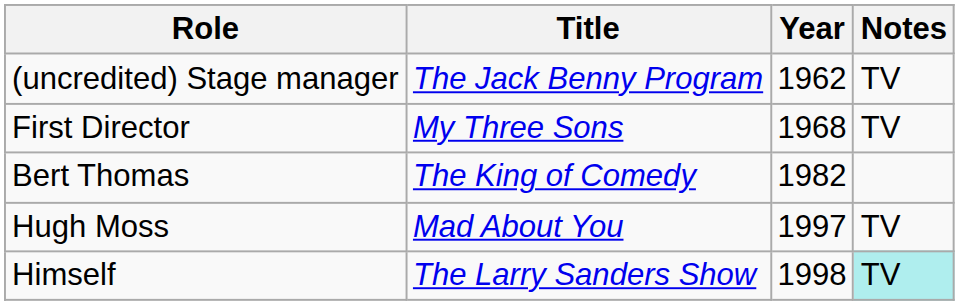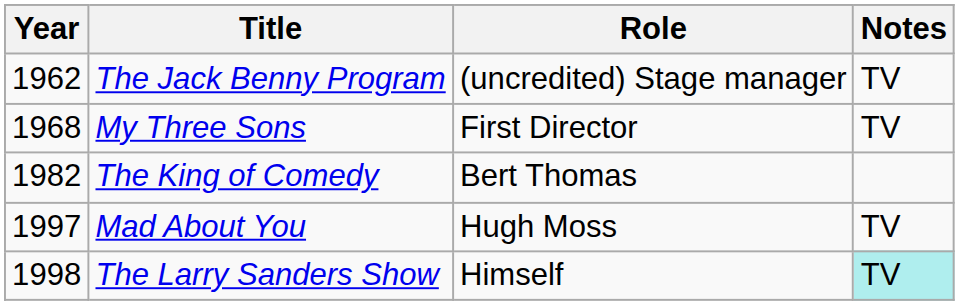 <table class="wikitable">
 <tr>
+<th>Year</th>
+<th>Title</th>
 <th>Role</th>
-<th>Title</th>
-<th>Year</th>
 <th>Notes</th>
 </tr>
 <tr>
+<td>1962</td>
+<td><em><a href='#'>The Jack Benny Program</a></em></td>
 <td>(uncredited) Stage manager</td>
-<td><em><a href='#'>The Jack Benny Program</a></em></td>
-<td>1962</td>
 <td>TV</td>
 </tr>
 <tr>
+<td>1968</td>
+<td><em><a href='#'>My Three Sons</a> </em></td>
 <td>First Director</td>
-<td><em><a href='#'>My Three Sons</a> </em></td>
-<td>1968</td>
 <td>TV</td>
 </tr>
 <tr>
+<td>1982</td>
+<td><em><a href='#'>The King of Comedy</a></em></td>
 <td>Bert Thomas</td>
-<td><em><a href='#'>The King of Comedy</a></em></td>
-<td>1982</td>
 <td></td>
 </tr>
 <tr>
+<td>1997</td>
+<td><em><a href='#'>Mad About You </a></em></td>
 <td>Hugh Moss</td>
-<td><em><a href='#'>Mad About You </a></em></td>
-<td>1997</td>
 <td>TV</td>
 </tr>
 <tr>
+<td>1998</td>
+<td><em><a href='#'>The Larry Sanders Show</a></em></td>
 <td>Himself</td>
-<td><em><a href='#'>The Larry Sanders Show</a></em></td>
-<td>1998</td>
 <td style="background: paleturquoise;">TV</td>
 </tr>
 </table>
